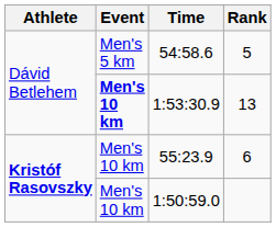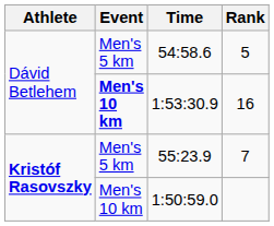 <table class="wikitable" style="text-align:center; font-size:90%; width:30%;">
 <tr>
 <th>Athlete</th>
 <th>Event</th>
 <th>Time</th>
 <th>Rank</th>
 </tr>
 <tr>
 <td align=left rowspan=2><a href='#'>Dávid Betlehem</a></td>
 <td align=left><a href='#'>Men's 5 km</a></td>
 <td>54:58.6</td>
 <td>5</td>
 </tr>
 <tr>
 <td align=left><strong><a href='#'>Men's 10 km</a></strong></td>
 <td>1:53:30.9</td>
-<td>13</td>
+<td>16</td>
 </tr>
 <tr>
 <td align=left rowspan=2><strong><a href='#'>Kristóf Rasovszky</a></strong></td>
-<td align=left><a href='#'>Men's 10 km</a></td>
+<td align=left><a href='#'>Men's 5 km</a></td>
 <td>55:23.9</td>
-<td>6</td>
+<td>7</td>
 </tr>
 <tr>
 <td align=left><a href='#'>Men's 10 km</a></td>
 <td>1:50:59.0</td>
 <td></td>
 </tr>
 </table>
